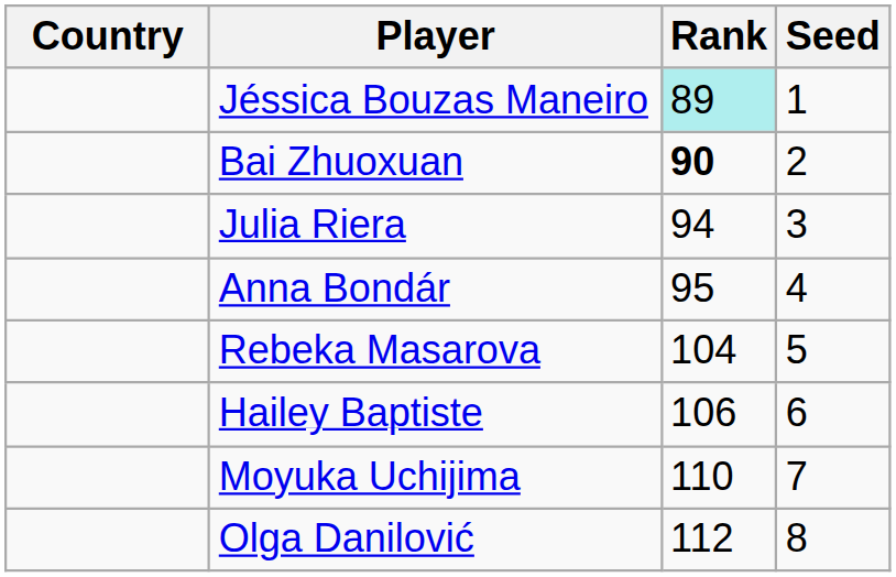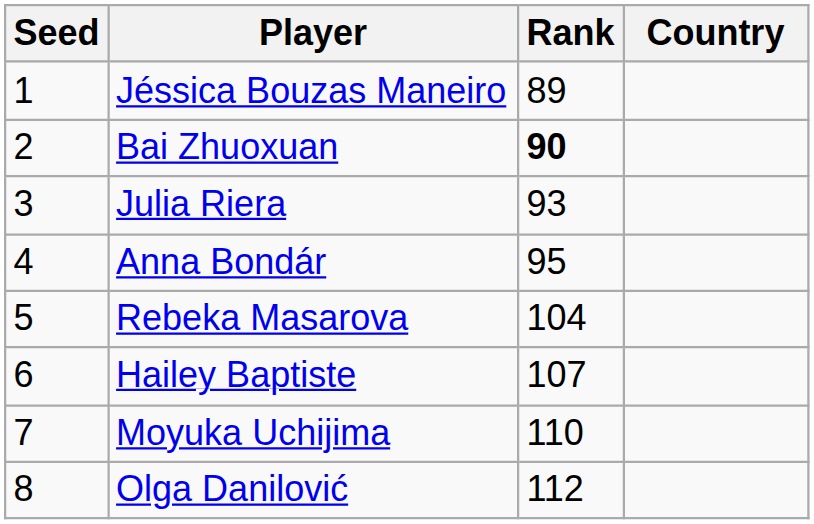 <table class="wikitable">
 <tr>
-<th width="75">Country</th>
+<th>Seed</th>
 <th width="175">Player</th>
 <th>Rank</th>
-<th>Seed</th>
+<th width="75">Country</th>
 </tr>
 <tr>
+<td>1</td>
+<td><a href='#'>Jéssica Bouzas Maneiro</a></td>
+<td>89</td>
 <td></td>
-<td><a href='#'>Jéssica Bouzas Maneiro</a></td>
-<td style="background: paleturquoise;">89</td>
-<td>1</td>
 </tr>
 <tr>
-<td></td>
+<td>2</td>
 <td><a href='#'>Bai Zhuoxuan</a></td>
 <td><strong>90</strong></td>
-<td>2</td>
+<td></td>
 </tr>
 <tr>
+<td>3</td>
+<td><a href='#'>Julia Riera</a></td>
+<td>93</td>
 <td></td>
-<td><a href='#'>Julia Riera</a></td>
-<td>94</td>
-<td>3</td>
 </tr>
 <tr>
-<td></td>
+<td>4</td>
 <td><a href='#'>Anna Bondár</a></td>
 <td>95</td>
-<td>4</td>
+<td></td>
 </tr>
 <tr>
-<td></td>
+<td>5</td>
 <td><a href='#'>Rebeka Masarova</a></td>
 <td>104</td>
-<td>5</td>
+<td></td>
 </tr>
 <tr>
+<td>6</td>
+<td><a href='#'>Hailey Baptiste</a></td>
+<td>107</td>
 <td></td>
-<td><a href='#'>Hailey Baptiste</a></td>
-<td>106</td>
-<td>6</td>
 </tr>
 <tr>
-<td></td>
+<td>7</td>
 <td><a href='#'>Moyuka Uchijima</a></td>
 <td>110</td>
-<td>7</td>
+<td></td>
 </tr>
 <tr>
-<td></td>
+<td>8</td>
 <td><a href='#'>Olga Danilović</a></td>
 <td>112</td>
-<td>8</td>
+<td></td>
 </tr>
 </table>
